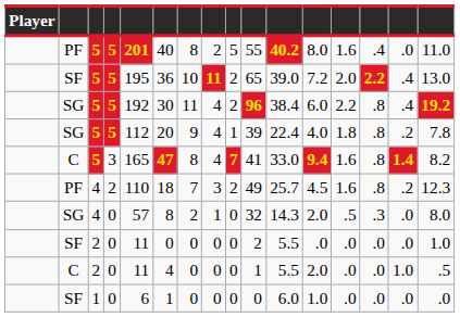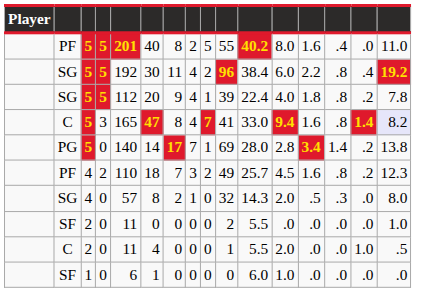 <table class="wikitable sortable" style="font-size: 95%; text-align:right;">
 <tr>
 <th style="background:#2C2A29; color:#FFFFFF; border-top:#DF192C 3px solid; border-bottom:#DF192C 3px solid;">Player</th>
 <th style="background:#2C2A29; color:#FFFFFF; border-top:#DF192C 3px solid; border-bottom:#DF192C 3px solid;"></th>
 <th style="background:#2C2A29; color:#FFFFFF; border-top:#DF192C 3px solid; border-bottom:#DF192C 3px solid;"></th>
 <th style="background:#2C2A29; color:#FFFFFF; border-top:#DF192C 3px solid; border-bottom:#DF192C 3px solid;"></th>
 <th style="background:#2C2A29; color:#FFFFFF; border-top:#DF192C 3px solid; border-bottom:#DF192C 3px solid;"></th>
 <th style="background:#2C2A29; color:#FFFFFF; border-top:#DF192C 3px solid; border-bottom:#DF192C 3px solid;"></th>
 <th style="background:#2C2A29; color:#FFFFFF; border-top:#DF192C 3px solid; border-bottom:#DF192C 3px solid;"></th>
 <th style="background:#2C2A29; color:#FFFFFF; border-top:#DF192C 3px solid; border-bottom:#DF192C 3px solid;"></th>
 <th style="background:#2C2A29; color:#FFFFFF; border-top:#DF192C 3px solid; border-bottom:#DF192C 3px solid;"></th>
 <th style="background:#2C2A29; color:#FFFFFF; border-top:#DF192C 3px solid; border-bottom:#DF192C 3px solid;"></th>
 <th style="background:#2C2A29; color:#FFFFFF; border-top:#DF192C 3px solid; border-bottom:#DF192C 3px solid;"></th>
 <th style="background:#2C2A29; color:#FFFFFF; border-top:#DF192C 3px solid; border-bottom:#DF192C 3px solid;"></th>
 <th style="background:#2C2A29; color:#FFFFFF; border-top:#DF192C 3px solid; border-bottom:#DF192C 3px solid;"></th>
 <th style="background:#2C2A29; color:#FFFFFF; border-top:#DF192C 3px solid; border-bottom:#DF192C 3px solid;"></th>
 <th style="background:#2C2A29; color:#FFFFFF; border-top:#DF192C 3px solid; border-bottom:#DF192C 3px solid;"></th>
 <th style="background:#2C2A29; color:#FFFFFF; border-top:#DF192C 3px solid; border-bottom:#DF192C 3px solid;"></th>
 </tr>
 <tr>
 <td style="text-align:left;"></td>
 <td style="text-align:center;">PF</td>
 <td style="background:#DF192C; color:#FFE100;"><strong>5</strong></td>
 <td style="background:#DF192C; color:#FFE100;"><strong>5</strong></td>
 <td style="background:#DF192C; color:#FFE100;"><strong>201</strong></td>
 <td>40</td>
 <td>8</td>
 <td>2</td>
 <td>5</td>
 <td>55</td>
 <td style="background:#DF192C; color:#FFE100;"><strong>40.2</strong></td>
 <td>8.0</td>
 <td>1.6</td>
 <td>.4</td>
 <td>.0</td>
 <td>11.0</td>
-</tr>
-<tr>
-<td style="text-align:left;"></td>
-<td style="text-align:center;">SF</td>
-<td style="background:#DF192C; color:#FFE100;"><strong>5</strong></td>
-<td style="background:#DF192C; color:#FFE100;"><strong>5</strong></td>
-<td>195</td>
-<td>36</td>
-<td>10</td>
-<td style="background:#DF192C; color:#FFE100;"><strong>11</strong></td>
-<td>2</td>
-<td>65</td>
-<td>39.0</td>
-<td>7.2</td>
-<td>2.0</td>
-<td style="background:#DF192C; color:#FFE100;"><strong>2.2</strong></td>
-<td>.4</td>
-<td>13.0</td>
 </tr>
 <tr>
 <td style="text-align:left;"></td>
 <td style="text-align:center;">SG</td>
 <td style="background:#DF192C; color:#FFE100;"><strong>5</strong></td>
 <td style="background:#DF192C; color:#FFE100;"><strong>5</strong></td>
 <td>192</td>
 <td>30</td>
 <td>11</td>
 <td>4</td>
 <td>2</td>
 <td style="background:#DF192C; color:#FFE100;"><strong>96</strong></td>
 <td>38.4</td>
 <td>6.0</td>
 <td>2.2</td>
 <td>.8</td>
 <td>.4</td>
 <td style="background:#DF192C; color:#FFE100;"><strong>19.2</strong></td>
 </tr>
 <tr>
 <td style="text-align:left;"></td>
 <td style="text-align:center;">SG</td>
 <td style="background:#DF192C; color:#FFE100;"><strong>5</strong></td>
 <td style="background:#DF192C; color:#FFE100;"><strong>5</strong></td>
 <td>112</td>
 <td>20</td>
 <td>9</td>
 <td>4</td>
 <td>1</td>
 <td>39</td>
 <td>22.4</td>
 <td>4.0</td>
 <td>1.8</td>
 <td>.8</td>
 <td>.2</td>
 <td>7.8</td>
 </tr>
 <tr>
 <td style="text-align:left;"></td>
 <td style="text-align:center;">C</td>
 <td style="background:#DF192C; color:#FFE100;"><strong>5</strong></td>
 <td>3</td>
 <td>165</td>
 <td style="background:#DF192C; color:#FFE100;"><strong>47</strong></td>
 <td>8</td>
 <td>4</td>
 <td style="background:#DF192C; color:#FFE100;"><strong>7</strong></td>
 <td>41</td>
 <td>33.0</td>
 <td style="background:#DF192C; color:#FFE100;"><strong>9.4</strong></td>
 <td>1.6</td>
 <td>.8</td>
 <td style="background:#DF192C; color:#FFE100;"><strong>1.4</strong></td>
-<td>8.2</td>
+<td style="background: lavender;">8.2</td>
+</tr>
+<tr>
+<td style="text-align:left;"></td>
+<td style="text-align:center;">PG</td>
+<td style="background:#DF192C; color:#FFE100;"><strong>5</strong></td>
+<td>0</td>
+<td>140</td>
+<td>14</td>
+<td style="background:#DF192C; color:#FFE100;"><strong>17</strong></td>
+<td>7</td>
+<td>1</td>
+<td>69</td>
+<td>28.0</td>
+<td>2.8</td>
+<td style="background:#DF192C; color:#FFE100;"><strong>3.4</strong></td>
+<td>1.4</td>
+<td>.2</td>
+<td>13.8</td>
 </tr>
 <tr>
 <td style="text-align:left;"></td>
 <td style="text-align:center;">PF</td>
 <td>4</td>
 <td>2</td>
 <td>110</td>
 <td>18</td>
 <td>7</td>
 <td>3</td>
 <td>2</td>
 <td>49</td>
 <td>25.7</td>
 <td>4.5</td>
 <td>1.6</td>
 <td>.8</td>
 <td>.2</td>
 <td>12.3</td>
 </tr>
 <tr>
 <td style="text-align:left;"></td>
 <td style="text-align:center;">SG</td>
 <td>4</td>
 <td>0</td>
 <td>57</td>
 <td>8</td>
 <td>2</td>
 <td>1</td>
 <td>0</td>
 <td>32</td>
 <td>14.3</td>
 <td>2.0</td>
 <td>.5</td>
 <td>.3</td>
 <td>.0</td>
 <td>8.0</td>
 </tr>
 <tr>
 <td style="text-align:left;"></td>
 <td style="text-align:center;">SF</td>
 <td>2</td>
 <td>0</td>
 <td>11</td>
 <td>0</td>
 <td>0</td>
 <td>0</td>
 <td>0</td>
 <td>2</td>
 <td>5.5</td>
 <td>.0</td>
 <td>.0</td>
 <td>.0</td>
 <td>.0</td>
 <td>1.0</td>
 </tr>
 <tr>
 <td style="text-align:left;"></td>
 <td style="text-align:center;">C</td>
 <td>2</td>
 <td>0</td>
 <td>11</td>
 <td>4</td>
 <td>0</td>
 <td>0</td>
 <td>0</td>
 <td>1</td>
 <td>5.5</td>
 <td>2.0</td>
 <td>.0</td>
 <td>.0</td>
 <td>1.0</td>
 <td>.5</td>
 </tr>
 <tr>
 <td style="text-align:left;"></td>
 <td style="text-align:center;">SF</td>
 <td>1</td>
 <td>0</td>
 <td>6</td>
 <td>1</td>
 <td>0</td>
 <td>0</td>
 <td>0</td>
 <td>0</td>
 <td>6.0</td>
 <td>1.0</td>
 <td>.0</td>
 <td>.0</td>
 <td>.0</td>
 <td>.0</td>
 </tr>
 </table>
